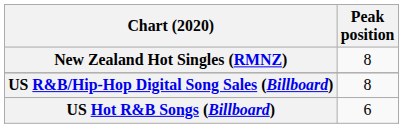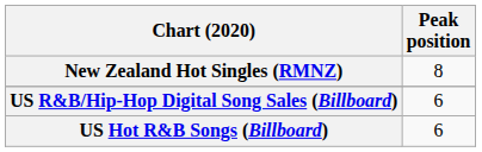 <table class="wikitable sortable plainrowheaders" style="text-align:center">
 <tr>
 <th scope="col">Chart (2020)</th>
 <th scope="col">Peak<br>position</th>
 </tr>
 <tr>
 <th scope="row">New Zealand Hot Singles (<a href='#'>RMNZ</a>)</th>
 <td>8</td>
 </tr>
 <tr>
 </tr>
 <tr>
 </tr>
 <tr>
 <th scope="row">US <a href='#'>R&B/Hip-Hop Digital Song Sales</a> (<em><a href='#'>Billboard</a></em>)</th>
-<td>8</td>
+<td>6</td>
 </tr>
 <tr>
 <th scope="row">US <a href='#'>Hot R&B Songs</a> (<em><a href='#'>Billboard</a></em>)</th>
 <td>6</td>
 </tr>
 </table>
